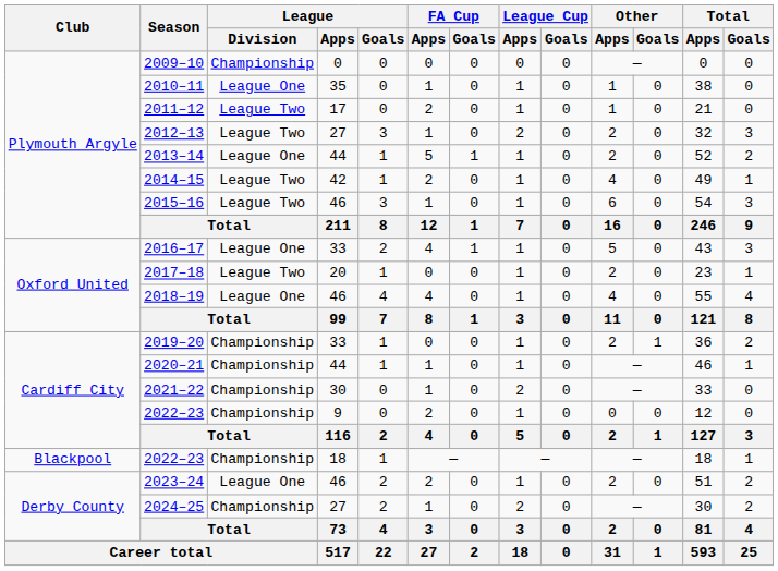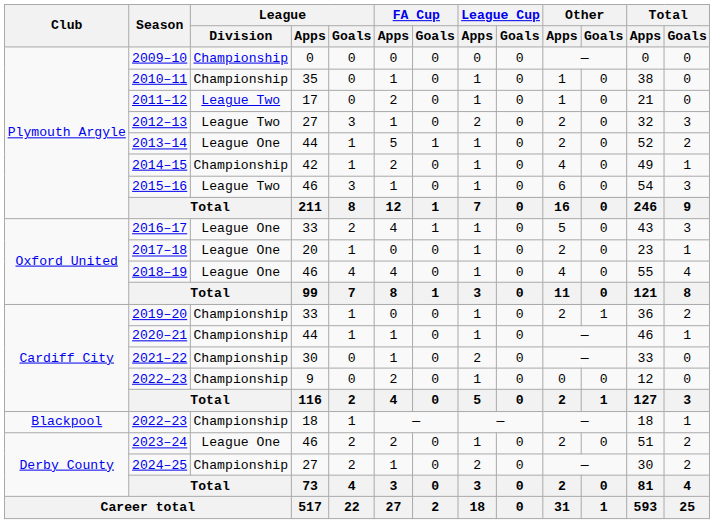 <table class=wikitable style=text-align:center>
 <tr>
 <th rowspan=2>Club</th>
 <th rowspan=2>Season</th>
 <th colspan=3>League</th>
 <th colspan=2><a href='#'>FA Cup</a></th>
 <th colspan=2><a href='#'>League Cup</a></th>
 <th colspan=2>Other</th>
 <th colspan=2>Total</th>
 </tr>
 <tr>
 <th>Division</th>
 <th>Apps</th>
 <th>Goals</th>
 <th>Apps</th>
 <th>Goals</th>
 <th>Apps</th>
 <th>Goals</th>
 <th>Apps</th>
 <th>Goals</th>
 <th>Apps</th>
 <th>Goals</th>
 </tr>
 <tr>
 <td rowspan=8><a href='#'>Plymouth Argyle</a></td>
 <td><a href='#'>2009–10</a></td>
 <td><a href='#'>Championship</a></td>
 <td>0</td>
 <td>0</td>
 <td>0</td>
 <td>0</td>
 <td>0</td>
 <td>0</td>
 <td colspan=2>—</td>
 <td>0</td>
 <td>0</td>
 </tr>
 <tr>
 <td><a href='#'>2010–11</a></td>
-<td><a href='#'>League One</a></td>
+<td>Championship</td>
 <td>35</td>
 <td>0</td>
 <td>1</td>
 <td>0</td>
 <td>1</td>
 <td>0</td>
 <td>1</td>
 <td>0</td>
 <td>38</td>
 <td>0</td>
 </tr>
 <tr>
 <td><a href='#'>2011–12</a></td>
 <td><a href='#'>League Two</a></td>
 <td>17</td>
 <td>0</td>
 <td>2</td>
 <td>0</td>
 <td>1</td>
 <td>0</td>
 <td>1</td>
 <td>0</td>
 <td>21</td>
 <td>0</td>
 </tr>
 <tr>
 <td><a href='#'>2012–13</a></td>
 <td>League Two</td>
 <td>27</td>
 <td>3</td>
 <td>1</td>
 <td>0</td>
 <td>2</td>
 <td>0</td>
 <td>2</td>
 <td>0</td>
 <td>32</td>
 <td>3</td>
 </tr>
 <tr>
 <td><a href='#'>2013–14</a></td>
 <td>League One</td>
 <td>44</td>
 <td>1</td>
 <td>5</td>
 <td>1</td>
 <td>1</td>
 <td>0</td>
 <td>2</td>
 <td>0</td>
 <td>52</td>
 <td>2</td>
 </tr>
 <tr>
 <td><a href='#'>2014–15</a></td>
-<td>League Two</td>
+<td>Championship</td>
 <td>42</td>
 <td>1</td>
 <td>2</td>
 <td>0</td>
 <td>1</td>
 <td>0</td>
 <td>4</td>
 <td>0</td>
 <td>49</td>
 <td>1</td>
 </tr>
 <tr>
 <td><a href='#'>2015–16</a></td>
 <td>League Two</td>
 <td>46</td>
 <td>3</td>
 <td>1</td>
 <td>0</td>
 <td>1</td>
 <td>0</td>
 <td>6</td>
 <td>0</td>
 <td>54</td>
 <td>3</td>
 </tr>
 <tr>
 <th colspan=2>Total</th>
 <th>211</th>
 <th>8</th>
 <th>12</th>
 <th>1</th>
 <th>7</th>
 <th>0</th>
 <th>16</th>
 <th>0</th>
 <th>246</th>
 <th>9</th>
 </tr>
 <tr>
 <td rowspan=4><a href='#'>Oxford United</a></td>
 <td><a href='#'>2016–17</a></td>
 <td>League One</td>
 <td>33</td>
 <td>2</td>
 <td>4</td>
 <td>1</td>
 <td>1</td>
 <td>0</td>
 <td>5</td>
 <td>0</td>
 <td>43</td>
 <td>3</td>
 </tr>
 <tr>
 <td><a href='#'>2017–18</a></td>
-<td>League Two</td>
+<td>League One</td>
 <td>20</td>
 <td>1</td>
 <td>0</td>
 <td>0</td>
 <td>1</td>
 <td>0</td>
 <td>2</td>
 <td>0</td>
 <td>23</td>
 <td>1</td>
 </tr>
 <tr>
 <td><a href='#'>2018–19</a></td>
 <td>League One</td>
 <td>46</td>
 <td>4</td>
 <td>4</td>
 <td>0</td>
 <td>1</td>
 <td>0</td>
 <td>4</td>
 <td>0</td>
 <td>55</td>
 <td>4</td>
 </tr>
 <tr>
 <th colspan=2>Total</th>
 <th>99</th>
 <th>7</th>
 <th>8</th>
 <th>1</th>
 <th>3</th>
 <th>0</th>
 <th>11</th>
 <th>0</th>
 <th>121</th>
 <th>8</th>
 </tr>
 <tr>
 <td rowspan=5><a href='#'>Cardiff City</a></td>
 <td><a href='#'>2019–20</a></td>
 <td>Championship</td>
 <td>33</td>
 <td>1</td>
 <td>0</td>
 <td>0</td>
 <td>1</td>
 <td>0</td>
 <td>2</td>
 <td>1</td>
 <td>36</td>
 <td>2</td>
 </tr>
 <tr>
 <td><a href='#'>2020–21</a></td>
 <td>Championship</td>
 <td>44</td>
 <td>1</td>
 <td>1</td>
 <td>0</td>
 <td>1</td>
 <td>0</td>
 <td colspan="2">—</td>
 <td>46</td>
 <td>1</td>
 </tr>
 <tr>
 <td><a href='#'>2021–22</a></td>
 <td>Championship</td>
 <td>30</td>
 <td>0</td>
 <td>1</td>
 <td>0</td>
 <td>2</td>
 <td>0</td>
 <td colspan="2">—</td>
 <td>33</td>
 <td>0</td>
 </tr>
 <tr>
 <td><a href='#'>2022–23</a></td>
 <td>Championship</td>
 <td>9</td>
 <td>0</td>
 <td>2</td>
 <td>0</td>
 <td>1</td>
 <td>0</td>
 <td>0</td>
 <td>0</td>
 <td>12</td>
 <td>0</td>
 </tr>
 <tr>
 <th colspan=2>Total</th>
 <th>116</th>
 <th>2</th>
 <th>4</th>
 <th>0</th>
 <th>5</th>
 <th>0</th>
 <th>2</th>
 <th>1</th>
 <th>127</th>
 <th>3</th>
 </tr>
 <tr>
 <td><a href='#'>Blackpool</a></td>
 <td><a href='#'>2022–23</a></td>
 <td>Championship</td>
 <td>18</td>
 <td>1</td>
 <td colspan="2">—</td>
 <td colspan="2">—</td>
 <td colspan="2">—</td>
 <td>18</td>
 <td>1</td>
 </tr>
 <tr>
 <td rowspan=3><a href='#'>Derby County</a></td>
 <td><a href='#'>2023–24</a></td>
 <td>League One</td>
 <td>46</td>
 <td>2</td>
 <td>2</td>
 <td>0</td>
 <td>1</td>
 <td>0</td>
 <td>2</td>
 <td>0</td>
 <td>51</td>
 <td>2</td>
 </tr>
 <tr>
 <td><a href='#'>2024–25</a></td>
 <td>Championship</td>
 <td>27</td>
 <td>2</td>
 <td>1</td>
 <td>0</td>
 <td>2</td>
 <td>0</td>
 <td colspan="2">—</td>
 <td>30</td>
 <td>2</td>
 </tr>
 <tr>
 <th colspan="2">Total</th>
 <th>73</th>
 <th>4</th>
 <th>3</th>
 <th>0</th>
 <th>3</th>
 <th>0</th>
 <th>2</th>
 <th>0</th>
 <th>81</th>
 <th>4</th>
 </tr>
 <tr>
 <th colspan="3">Career total</th>
 <th>517</th>
 <th>22</th>
 <th>27</th>
 <th>2</th>
 <th>18</th>
 <th>0</th>
 <th>31</th>
 <th>1</th>
 <th>593</th>
 <th>25</th>
 </tr>
 </table>
